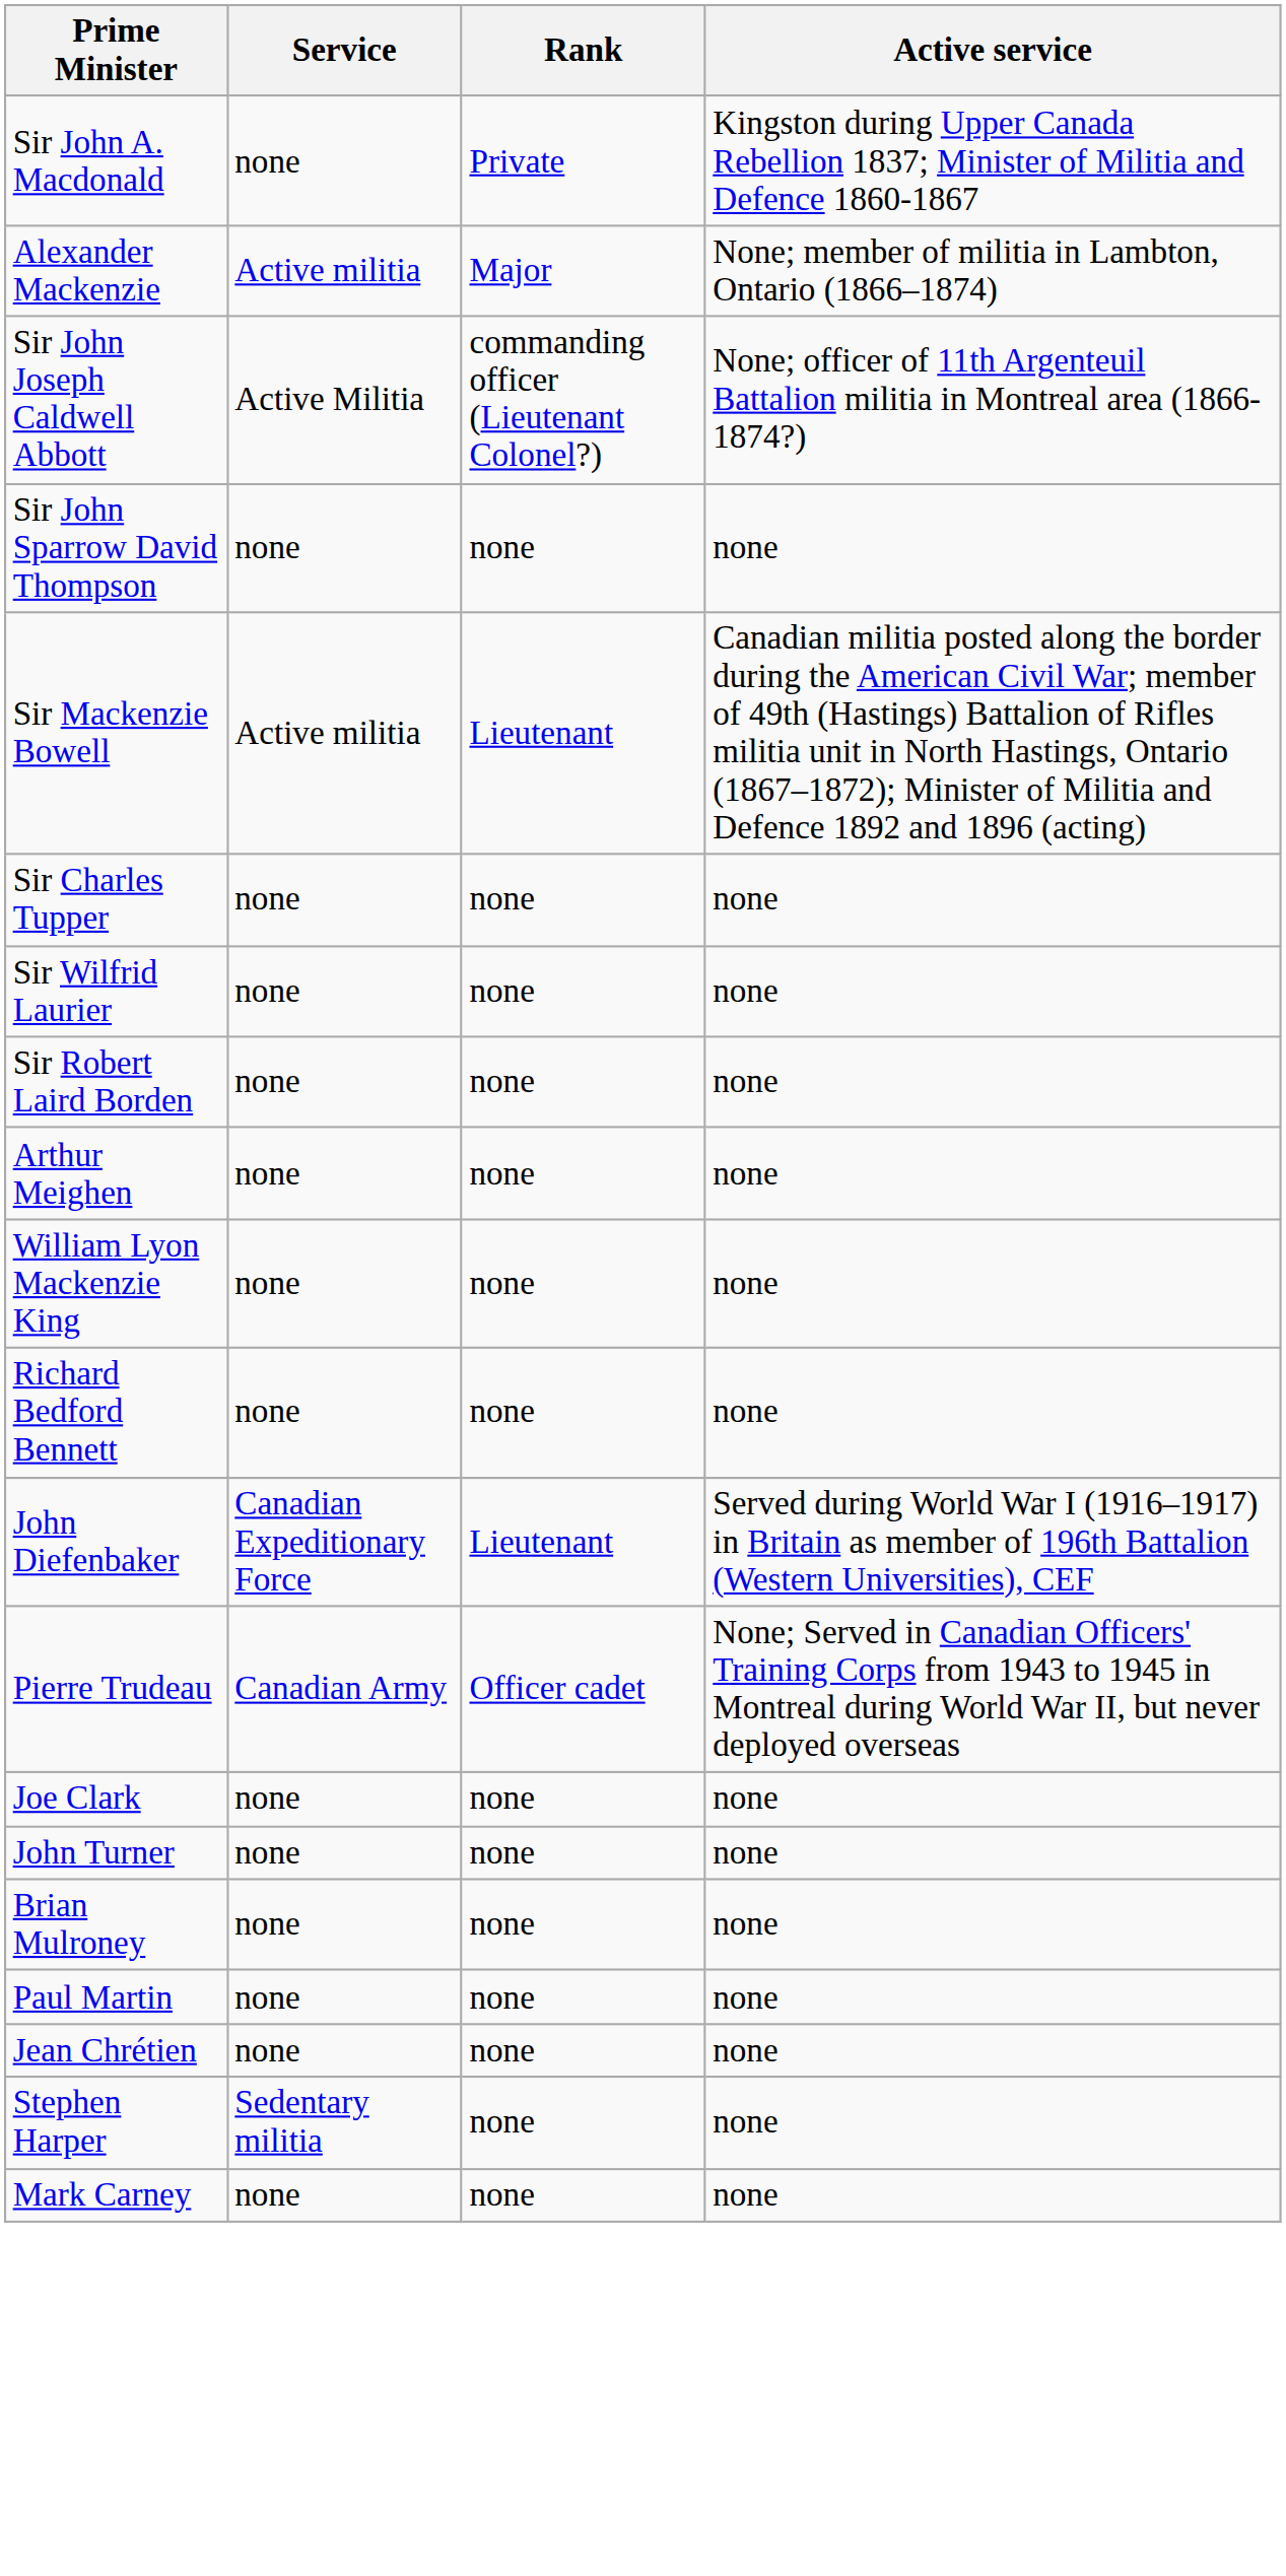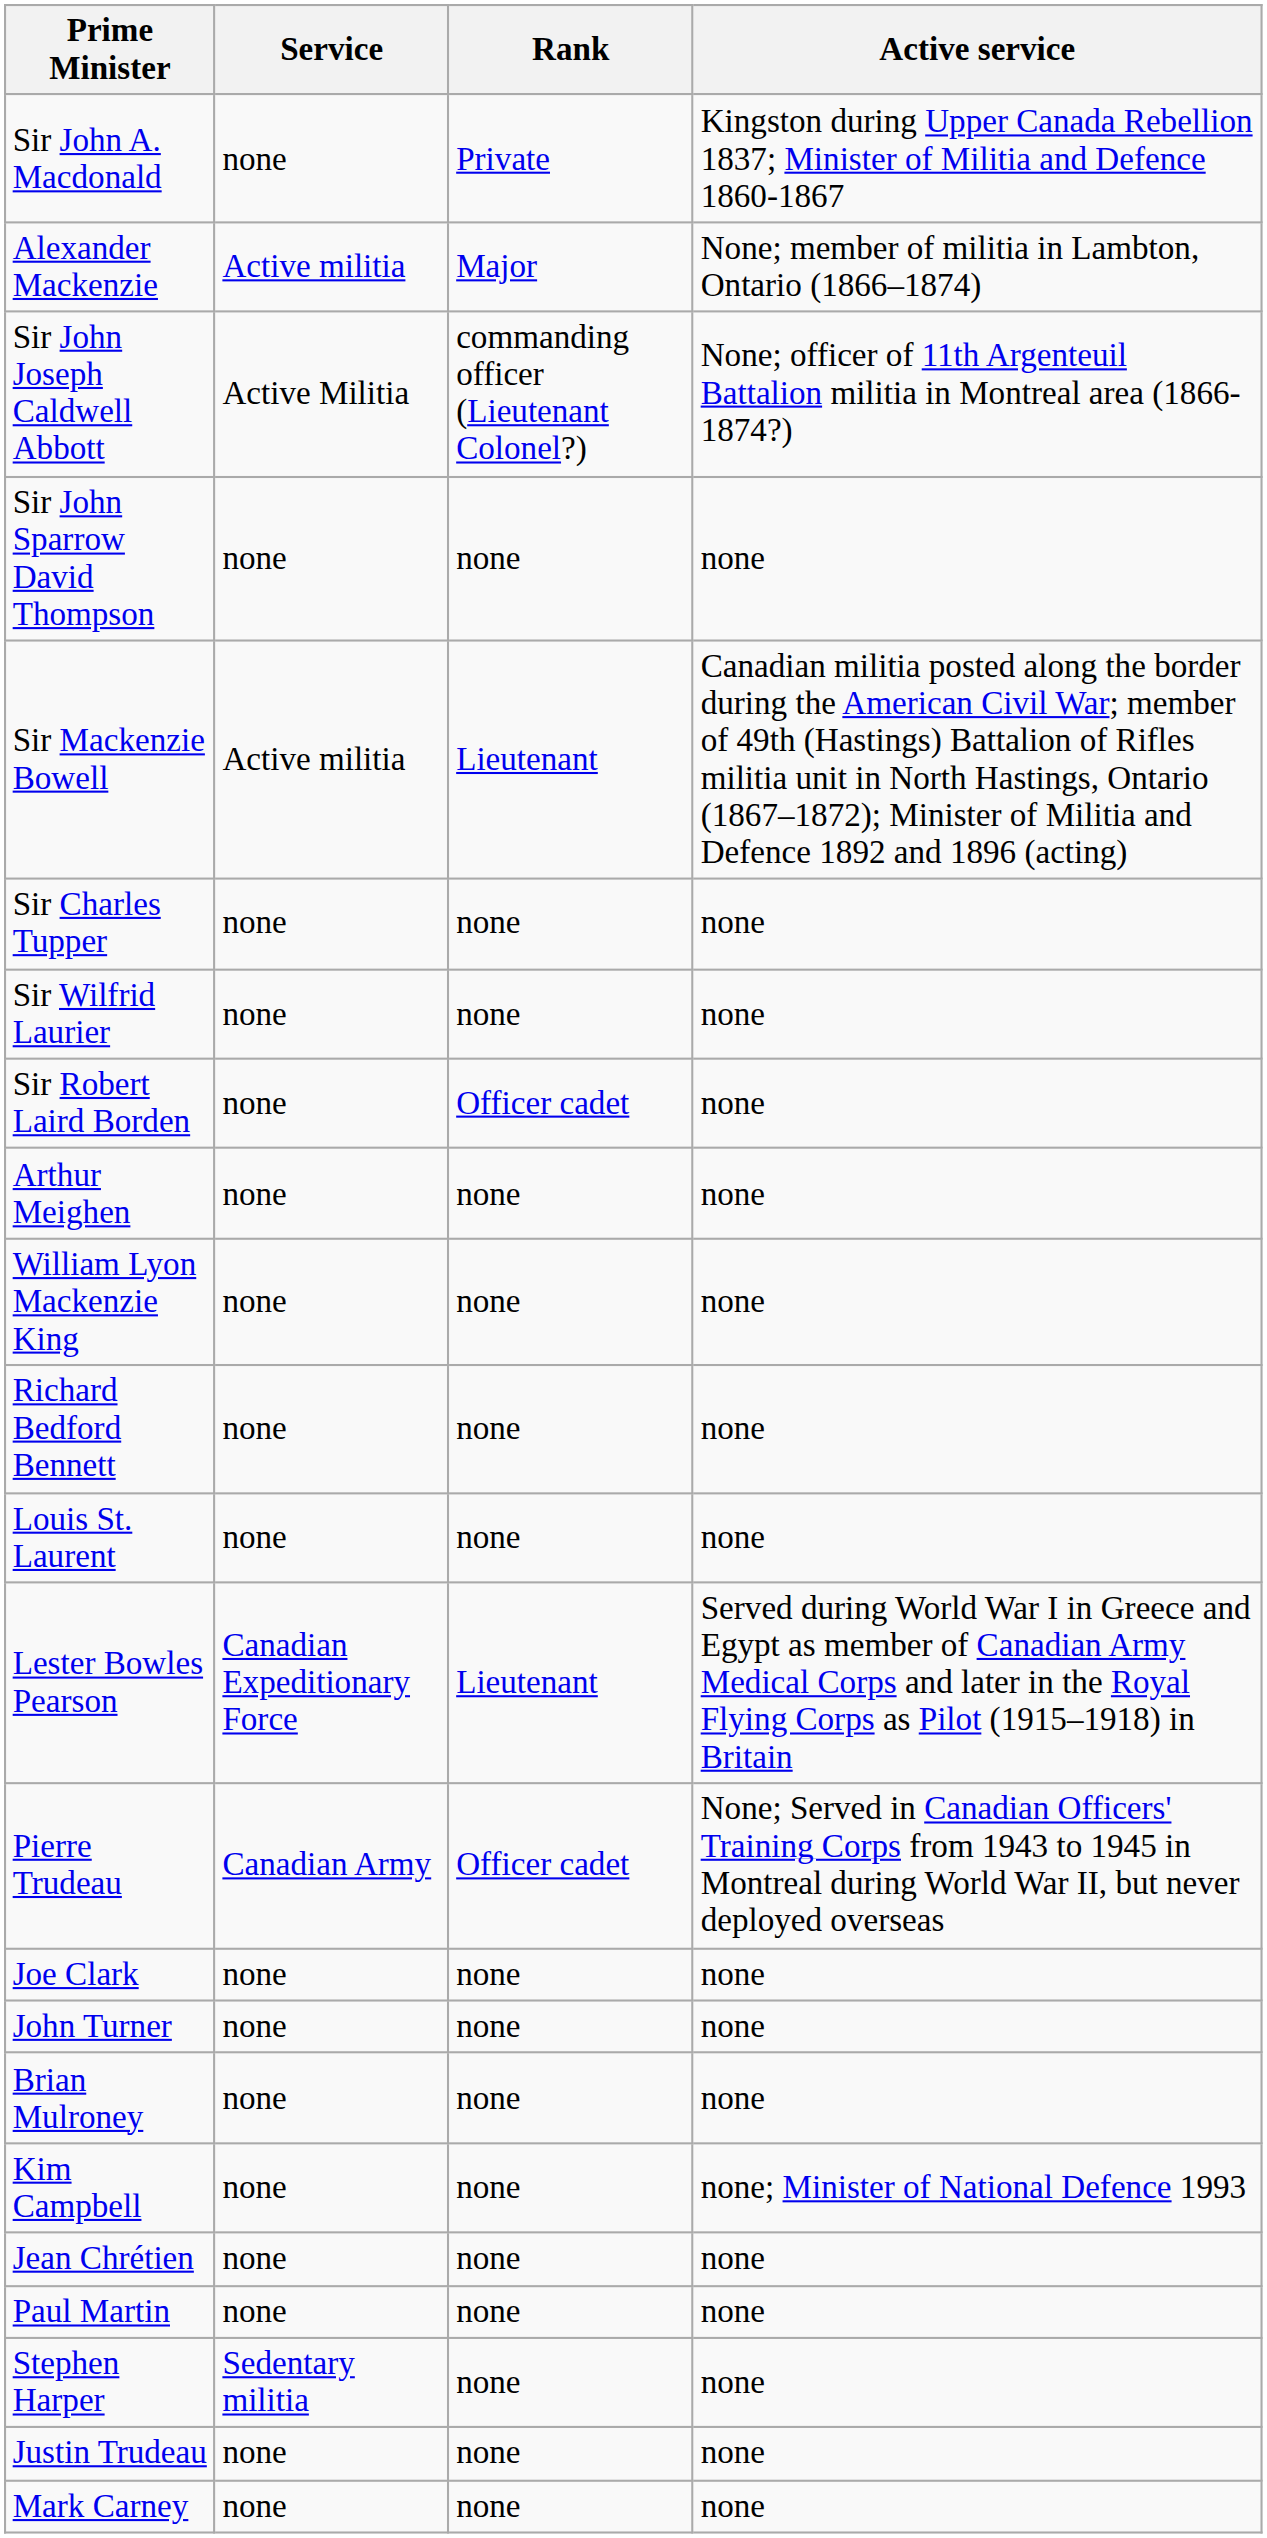 <table class="wikitable sortable">
 <tr>
 <th>Prime Minister</th>
 <th>Service</th>
 <th>Rank</th>
 <th>Active service</th>
 </tr>
 <tr>
 <td>Sir <a href='#'>John A. Macdonald</a></td>
 <td>none</td>
 <td><a href='#'>Private</a></td>
 <td>Kingston during <a href='#'>Upper Canada Rebellion</a> 1837; <a href='#'>Minister of Militia and Defence</a> 1860-1867</td>
 </tr>
 <tr>
 <td><a href='#'>Alexander Mackenzie</a></td>
 <td><a href='#'>Active militia</a></td>
 <td><a href='#'>Major</a></td>
 <td>None; member of militia in Lambton, Ontario (1866–1874)</td>
 </tr>
 <tr>
 <td>Sir <a href='#'>John Joseph Caldwell Abbott</a></td>
 <td>Active Militia</td>
 <td>commanding officer (<a href='#'>Lieutenant Colonel</a>?)</td>
 <td>None; officer of <a href='#'>11th Argenteuil Battalion</a> militia in Montreal area (1866-1874?)</td>
 </tr>
 <tr>
 <td>Sir <a href='#'>John Sparrow David Thompson</a></td>
 <td>none</td>
 <td>none</td>
 <td>none</td>
 </tr>
 <tr>
 <td>Sir <a href='#'>Mackenzie Bowell</a></td>
 <td>Active militia</td>
 <td><a href='#'>Lieutenant</a></td>
 <td>Canadian militia posted along the border during the <a href='#'>American Civil War</a>; member of 49th (Hastings) Battalion of Rifles militia unit in North Hastings, Ontario (1867–1872); Minister of Militia and Defence 1892 and 1896 (acting)</td>
 </tr>
 <tr>
 <td>Sir <a href='#'>Charles Tupper</a></td>
 <td>none</td>
 <td>none</td>
 <td>none</td>
 </tr>
 <tr>
 <td>Sir <a href='#'>Wilfrid Laurier</a></td>
 <td>none</td>
 <td>none</td>
 <td>none</td>
 </tr>
 <tr>
 <td>Sir <a href='#'>Robert Laird Borden</a></td>
 <td>none</td>
-<td>none</td>
+<td><a href='#'>Officer cadet</a></td>
 <td>none</td>
 </tr>
 <tr>
 <td><a href='#'>Arthur Meighen</a></td>
 <td>none</td>
 <td>none</td>
 <td>none</td>
 </tr>
 <tr>
 <td><a href='#'>William Lyon Mackenzie King</a></td>
 <td>none</td>
 <td>none</td>
 <td>none</td>
 </tr>
 <tr>
 <td><a href='#'>Richard Bedford Bennett</a></td>
 <td>none</td>
 <td>none</td>
 <td>none</td>
 </tr>
 <tr>
-<td><a href='#'>John Diefenbaker</a></td>
+<td><a href='#'>Louis St. Laurent</a></td>
+<td>none</td>
+<td>none</td>
+<td>none</td>
+</tr>
+<tr>
+<td><a href='#'>Lester Bowles Pearson</a></td>
 <td><a href='#'>Canadian Expeditionary Force</a></td>
 <td><a href='#'>Lieutenant</a></td>
-<td>Served during World War I (1916–1917) in <a href='#'>Britain</a> as member of <a href='#'>196th Battalion (Western Universities), CEF</a></td>
+<td>Served during World War I in Greece and Egypt as member of <a href='#'>Canadian Army Medical Corps</a> and later in the <a href='#'>Royal Flying Corps</a> as <a href='#'>Pilot</a> (1915–1918) in <a href='#'>Britain</a></td>
 </tr>
 <tr>
 <td><a href='#'>Pierre Trudeau</a></td>
 <td><a href='#'>Canadian Army</a></td>
 <td><a href='#'>Officer cadet</a></td>
 <td>None; Served in <a href='#'>Canadian Officers' Training Corps</a> from 1943 to 1945 in Montreal during World War II, but never deployed overseas</td>
 </tr>
 <tr>
 <td><a href='#'>Joe Clark</a></td>
 <td>none</td>
 <td>none</td>
 <td>none</td>
 </tr>
 <tr>
 <td><a href='#'>John Turner</a></td>
 <td>none</td>
 <td>none</td>
 <td>none</td>
 </tr>
 <tr>
 <td><a href='#'>Brian Mulroney</a></td>
 <td>none</td>
 <td>none</td>
 <td>none</td>
 </tr>
 <tr>
-<td><a href='#'>Paul Martin</a></td>
+<td><a href='#'>Kim Campbell</a></td>
+<td>none</td>
+<td>none</td>
+<td>none; <a href='#'>Minister of National Defence</a> 1993</td>
+</tr>
+<tr>
+<td><a href='#'>Jean Chrétien</a></td>
 <td>none</td>
 <td>none</td>
 <td>none</td>
 </tr>
 <tr>
-<td><a href='#'>Jean Chrétien</a></td>
+<td><a href='#'>Paul Martin</a></td>
 <td>none</td>
 <td>none</td>
 <td>none</td>
 </tr>
 <tr>
 <td><a href='#'>Stephen Harper</a></td>
 <td><a href='#'>Sedentary militia</a></td>
 <td>none</td>
 <td>none</td>
 </tr>
 <tr>
+<td><a href='#'>Justin Trudeau</a></td>
+<td>none</td>
+<td>none</td>
+<td>none</td>
+</tr>
+<tr>
 <td><a href='#'>Mark Carney</a></td>
 <td>none</td>
 <td>none</td>
 <td>none</td>
 </tr>
 </table>
